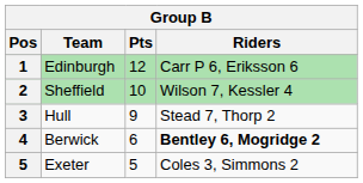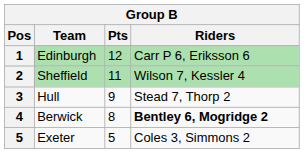 <table class="wikitable">
 <tr>
 <th colspan="4">Group B</th>
 </tr>
 <tr>
 <th width=20>Pos</th>
 <th width=80>Team</th>
 <th width=20>Pts</th>
 <th width=200>Riders</th>
 </tr>
 <tr style="background:#ACE1AF;">
 <th>1</th>
 <td>Edinburgh</td>
 <td>12</td>
 <td>Carr P 6, Eriksson 6</td>
 </tr>
 <tr style="background:#ACE1AF;">
 <th>2</th>
 <td>Sheffield</td>
-<td>10</td>
+<td>11</td>
 <td>Wilson 7, Kessler 4</td>
 </tr>
 <tr>
 <th>3</th>
 <td>Hull</td>
 <td>9</td>
 <td>Stead 7, Thorp 2</td>
 </tr>
 <tr>
 <th>4</th>
 <td>Berwick</td>
-<td>6</td>
+<td>8</td>
 <td><strong>Bentley 6, Mogridge 2</strong></td>
 </tr>
 <tr>
 <th>5</th>
 <td>Exeter</td>
 <td>5</td>
 <td>Coles 3, Simmons 2</td>
 </tr>
 </table>
